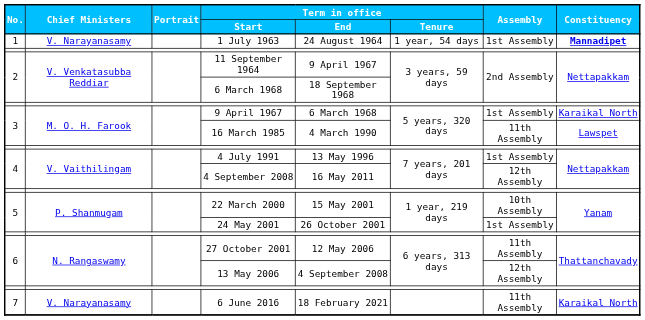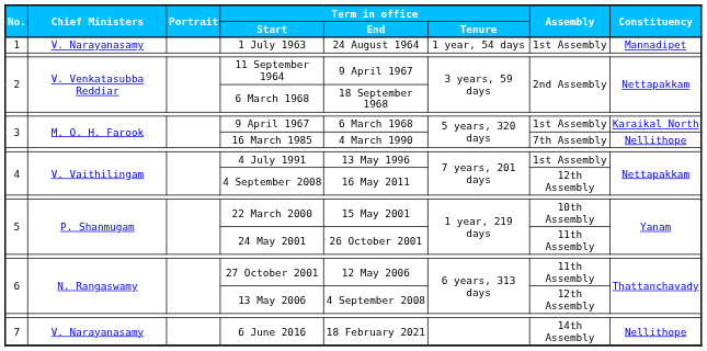 <table class="sortable" style="border-collapse: collapse; border: 2px #000000 solid; font-size: x-big; width="70%" cellspacing="0" cellpadding="2" border="1">
 <tr>
 <th rowspan ="2" style="background-color:#00BFFF; color:white">No.</th>
 <th rowspan ="2" style="background-color:#00BFFF; color:white">Chief Ministers</th>
 <th rowspan ="2" style="background-color:#00BFFF; color:white">Portrait</th>
 <th Colspan="3"  style="background-color:#00BFFF; color:white">Term in office</th>
 <th rowspan ="2" style="background-color:#00BFFF; color:white">Assembly</th>
 <th rowspan ="2" style="background-color:#00BFFF; color:white">Constituency</th>
 </tr>
 <tr>
 <th style="background-color:#00BFFF; color:white">Start</th>
 <th style="background-color:#00BFFF; color:white">End</th>
 <th style="background-color:#00BFFF; color:white">Tenure</th>
 </tr>
 <tr>
 </tr>
 <tr style="vertical-align: middle; text-align: center;">
 <td rowspan="1">1</td>
 <td rowspan="1"><a href='#'>V. Narayanasamy</a></td>
 <td rowspan="1"></td>
 <td>1 July 1963</td>
 <td>24 August 1964</td>
 <td rowspan ="1">1 year, 54 days</td>
 <td rowspan="1">1st Assembly</td>
-<td rowspan ="1"><strong><a href='#'>Mannadipet</a></strong></td>
+<td rowspan ="1"><a href='#'>Mannadipet</a></td>
 </tr>
 <tr style="vertical-align: middle; text-align: center;">
 <td></td>
 </tr>
 <tr style="vertical-align: middle; text-align: center;">
 <td rowspan="2">2</td>
 <td rowspan="2"><a href='#'>V. Venkatasubba Reddiar</a></td>
 <td rowspan="2"></td>
 <td rowspan="1">11 September 1964</td>
 <td rowspan="1">9 April 1967</td>
 <td rowspan ="2">3 years, 59 days</td>
 <td rowspan ="2">2nd Assembly</td>
 <td rowspan ="2"><a href='#'>Nettapakkam</a></td>
 </tr>
 <tr style="vertical-align: middle; text-align: center;">
 <td rowspan="1">6 March 1968</td>
 <td rowspan="1">18 September 1968</td>
 </tr>
 <tr style="vertical-align: middle; text-align: center;">
 <td></td>
 </tr>
 <tr style="vertical-align: middle; text-align: center;">
 <td rowspan="2">3</td>
 <td rowspan="2"><a href='#'>M. O. H. Farook</a></td>
 <td rowspan="2"></td>
 <td rowspan="1">9 April 1967</td>
 <td rowspan="1">6 March 1968</td>
 <td rowspan ="2">5 years, 320 days</td>
 <td rowspan="1">1st Assembly</td>
 <td rowspan ="1"><a href='#'>Karaikal North</a></td>
 </tr>
 <tr style="vertical-align: middle; text-align: center;">
 <td rowspan="1">16 March 1985</td>
 <td rowspan="1">4 March 1990</td>
-<td rowspan="1">11th Assembly</td>
-<td rowspan ="1"><a href='#'>Lawspet</a></td>
+<td rowspan="1">7th Assembly</td>
+<td rowspan ="1"><a href='#'>Nellithope</a></td>
 </tr>
 <tr style="vertical-align: middle; text-align: center;">
 <td></td>
 </tr>
 <tr style="vertical-align: middle; text-align: center;">
 <td rowspan="2">4</td>
 <td rowspan="2"><a href='#'>V. Vaithilingam</a></td>
 <td rowspan="2"></td>
 <td rowspan="1">4 July 1991</td>
 <td rowspan="1">13 May 1996</td>
 <td rowspan ="2">7 years, 201 days</td>
 <td rowspan="1">1st Assembly</td>
 <td rowspan ="2"><a href='#'>Nettapakkam</a></td>
 </tr>
 <tr style="vertical-align: middle; text-align: center;">
 <td rowspan="1">4 September 2008</td>
 <td rowspan="1">16 May 2011</td>
 <td rowspan="1">12th Assembly</td>
 </tr>
 <tr style="vertical-align: middle; text-align: center;">
 <td></td>
 </tr>
 <tr style="vertical-align: middle; text-align: center;">
 <td rowspan="2">5</td>
 <td rowspan="2"><a href='#'>P. Shanmugam</a></td>
 <td rowspan="2"></td>
 <td rowspan="1">22 March 2000</td>
 <td rowspan="1">15 May 2001</td>
 <td rowspan ="2">1 year, 219 days</td>
 <td rowspan="1">10th Assembly</td>
 <td rowspan ="2"><a href='#'>Yanam</a></td>
 </tr>
 <tr style="vertical-align: middle; text-align: center;">
 <td rowspan="1">24 May 2001</td>
 <td rowspan="1">26 October 2001</td>
-<td rowspan="1">1st Assembly</td>
+<td rowspan="1">11th Assembly</td>
 </tr>
 <tr style="vertical-align: middle; text-align: center;">
 <td></td>
 </tr>
 <tr style="vertical-align: middle; text-align: center;">
 <td rowspan="2">6</td>
 <td rowspan="2"><a href='#'>N. Rangaswamy</a></td>
 <td rowspan="2"></td>
 <td rowspan="1">27 October 2001</td>
 <td rowspan="1">12 May 2006</td>
 <td rowspan ="2">6 years, 313 days</td>
 <td rowspan="1">11th Assembly</td>
 <td rowspan ="2"><a href='#'>Thattanchavady</a></td>
 </tr>
 <tr style="vertical-align: middle; text-align: center;">
 <td rowspan="1">13 May 2006</td>
 <td rowspan="1">4 September 2008</td>
 <td rowspan="1">12th Assembly</td>
 </tr>
 <tr style="vertical-align: middle; text-align: center;">
 <td></td>
 </tr>
 <tr style="vertical-align: middle; text-align: center;">
 <td rowspan="1">7</td>
 <td rowspan="1"><a href='#'>V. Narayanasamy</a></td>
 <td rowspan="1"></td>
 <td rowspan="1">6 June 2016</td>
 <td rowspan="1">18 February 2021</td>
 <td rowspan ="1"></td>
-<td rowspan="1">11th Assembly</td>
-<td rowspan ="1"><a href='#'>Karaikal North</a></td>
+<td rowspan="1">14th Assembly</td>
+<td rowspan ="1"><a href='#'>Nellithope</a></td>
 </tr>
 <tr style="vertical-align: middle; text-align: center;">
 </tr>
 <tr>
 </tr>
 </table>
